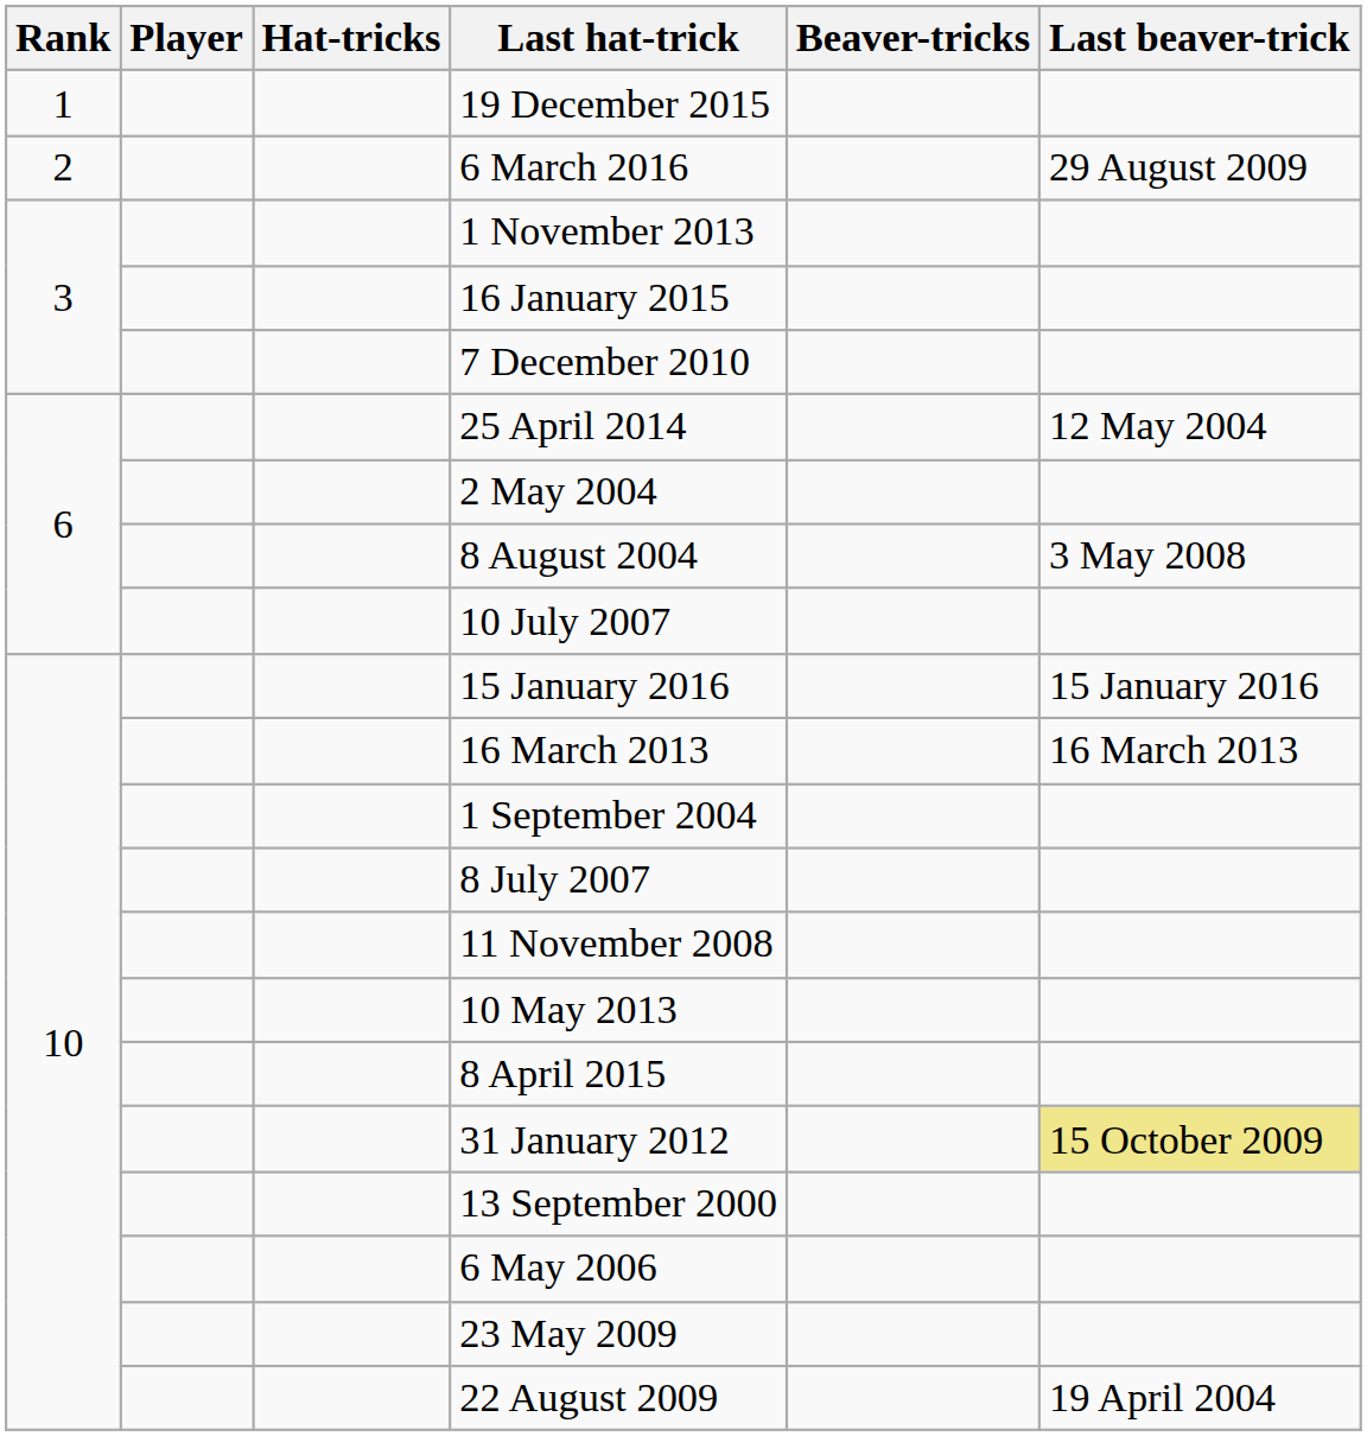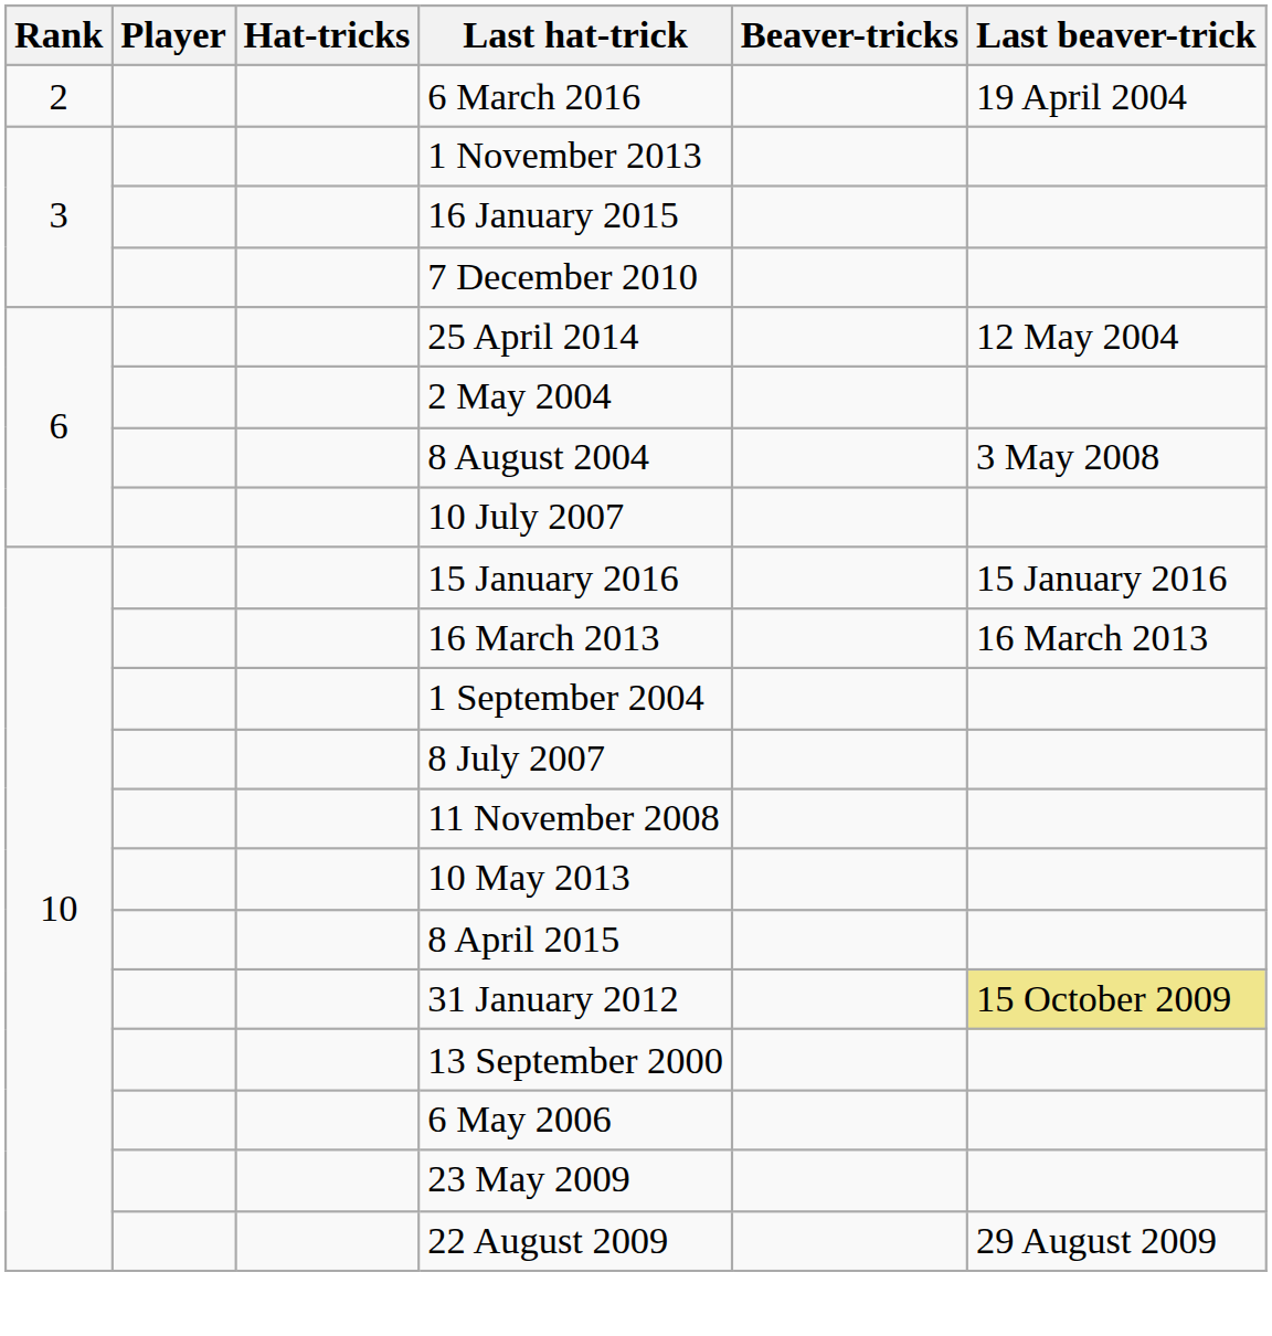 <table class="sortable wikitable">
 <tr>
 <th class="unsortable">Rank</th>
 <th>Player</th>
 <th>Hat-tricks</th>
 <th>Last hat-trick</th>
 <th>Beaver-tricks</th>
 <th>Last beaver-trick</th>
 </tr>
 <tr>
-<td rowspan=1 style="text-align:center;">1</td>
-<td> </td>
-<td></td>
-<td>19 December 2015</td>
-<td></td>
-<td></td>
-</tr>
-<tr>
 <td rowspan=1 style="text-align:center;">2</td>
 <td> </td>
 <td></td>
 <td>6 March 2016</td>
 <td></td>
-<td>29 August 2009</td>
+<td>19 April 2004</td>
 </tr>
 <tr>
 <td rowspan=3 style="text-align:center;">3</td>
 <td> </td>
 <td></td>
 <td>1 November 2013</td>
 <td></td>
 <td></td>
 </tr>
 <tr>
 <td> </td>
 <td></td>
 <td>16 January 2015</td>
 <td></td>
 <td></td>
 </tr>
 <tr>
 <td> </td>
 <td></td>
 <td>7 December 2010</td>
 <td></td>
 <td></td>
 </tr>
 <tr>
 <td rowspan=4 style="text-align:center;">6</td>
 <td> </td>
 <td></td>
 <td>25 April 2014</td>
 <td></td>
 <td>12 May 2004</td>
 </tr>
 <tr>
 <td> </td>
 <td></td>
 <td>2 May 2004</td>
 <td></td>
 <td></td>
 </tr>
 <tr>
 <td> </td>
 <td></td>
 <td>8 August 2004</td>
 <td></td>
 <td>3 May 2008</td>
 </tr>
 <tr>
 <td> </td>
 <td></td>
 <td>10 July 2007</td>
 <td></td>
 <td></td>
 </tr>
 <tr>
 <td rowspan=12 style="text-align:center;">10</td>
 <td> </td>
 <td></td>
 <td>15 January 2016</td>
 <td></td>
 <td>15 January 2016</td>
 </tr>
 <tr>
 <td> </td>
 <td></td>
 <td>16 March 2013</td>
 <td></td>
 <td>16 March 2013</td>
 </tr>
 <tr>
 <td> </td>
 <td></td>
 <td>1 September 2004</td>
 <td></td>
 <td></td>
 </tr>
 <tr>
 <td> </td>
 <td></td>
 <td>8 July 2007</td>
 <td></td>
 <td></td>
 </tr>
 <tr>
 <td> </td>
 <td></td>
 <td>11 November 2008</td>
 <td></td>
 <td></td>
 </tr>
 <tr>
 <td> </td>
 <td></td>
 <td>10 May 2013</td>
 <td></td>
 <td></td>
 </tr>
 <tr>
 <td> </td>
 <td></td>
 <td>8 April 2015</td>
 <td></td>
 <td></td>
 </tr>
 <tr>
 <td> </td>
 <td></td>
 <td>31 January 2012</td>
 <td></td>
 <td style="background: khaki;">15 October 2009</td>
 </tr>
 <tr>
 <td> </td>
 <td></td>
 <td>13 September 2000</td>
 <td></td>
 <td></td>
 </tr>
 <tr>
 <td> </td>
 <td></td>
 <td>6 May 2006</td>
 <td></td>
 <td></td>
 </tr>
 <tr>
 <td> </td>
 <td></td>
 <td>23 May 2009</td>
 <td></td>
 <td></td>
 </tr>
 <tr>
 <td> </td>
 <td></td>
 <td>22 August 2009</td>
 <td></td>
-<td>19 April 2004</td>
+<td>29 August 2009</td>
 </tr>
 </table>
